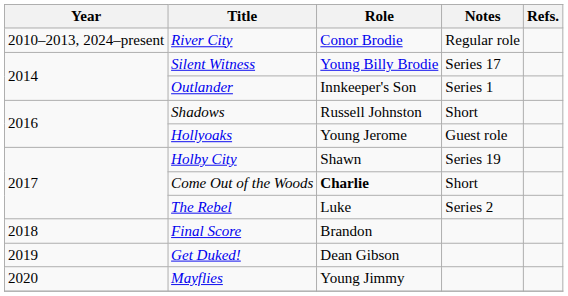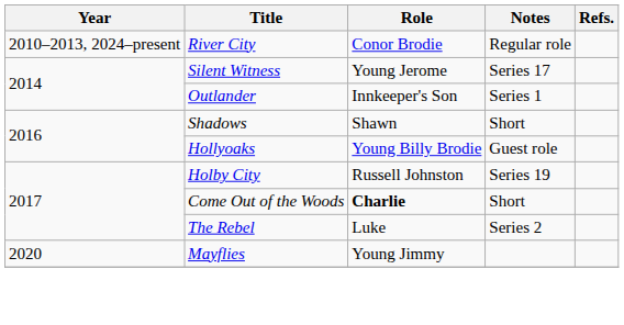 <table class="wikitable">
 <tr>
 <th>Year</th>
 <th>Title</th>
 <th>Role</th>
 <th>Notes</th>
 <th>Refs.</th>
 </tr>
 <tr>
 <td>2010–2013, 2024–present</td>
 <td><em><a href='#'>River City</a></em></td>
 <td><a href='#'>Conor Brodie</a></td>
 <td>Regular role</td>
 <td></td>
 </tr>
 <tr>
 <td rowspan=2>2014</td>
 <td><em><a href='#'>Silent Witness</a></em></td>
-<td><a href='#'>Young Billy Brodie</a></td>
+<td>Young Jerome</td>
 <td>Series 17</td>
 <td></td>
 </tr>
 <tr>
 <td><em><a href='#'>Outlander</a></em></td>
 <td>Innkeeper's Son</td>
 <td>Series 1</td>
 <td></td>
 </tr>
 <tr>
 <td rowspan=2>2016</td>
 <td><em>Shadows</em></td>
-<td>Russell Johnston</td>
+<td>Shawn</td>
 <td>Short</td>
 <td></td>
 </tr>
 <tr>
 <td><em><a href='#'>Hollyoaks</a></em></td>
-<td>Young Jerome</td>
+<td><a href='#'>Young Billy Brodie</a></td>
 <td>Guest role</td>
 <td></td>
 </tr>
 <tr>
 <td rowspan=3>2017</td>
 <td><em><a href='#'>Holby City</a></em></td>
-<td>Shawn</td>
+<td>Russell Johnston</td>
 <td>Series 19</td>
 <td></td>
 </tr>
 <tr>
 <td><em>Come Out of the Woods</em></td>
 <td><strong>Charlie</strong></td>
 <td>Short</td>
 <td></td>
 </tr>
 <tr>
 <td><em><a href='#'>The Rebel</a></em></td>
 <td>Luke</td>
 <td>Series 2</td>
 <td></td>
 </tr>
 <tr>
-<td>2018</td>
-<td><em><a href='#'>Final Score</a></em></td>
-<td>Brandon</td>
-<td></td>
-<td></td>
-</tr>
-<tr>
-<td>2019</td>
-<td><em><a href='#'>Get Duked!</a></em></td>
-<td>Dean Gibson</td>
-<td></td>
-<td></td>
-</tr>
-<tr>
 <td>2020</td>
 <td><em><a href='#'>Mayflies</a></em></td>
 <td>Young Jimmy</td>
 <td></td>
 <td></td>
 </tr>
 <tr>
 </tr>
 </table>
